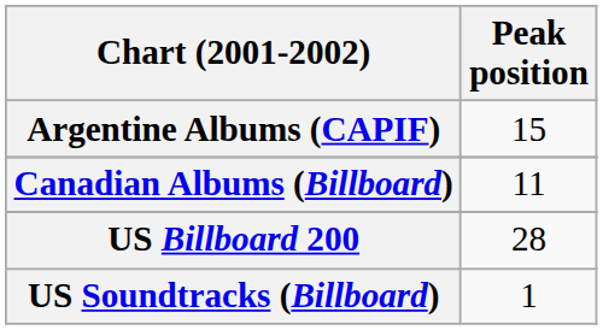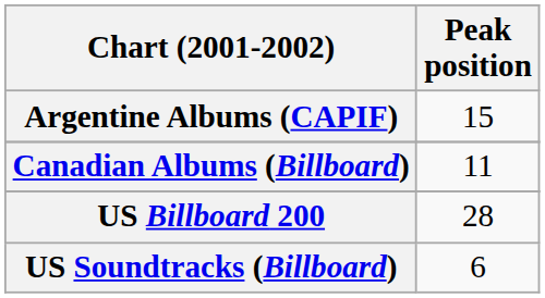 <table class="wikitable sortable plainrowheaders" style="text-align:center">
 <tr>
 <th scope="col">Chart (2001-2002)</th>
 <th scope="col">Peak<br>position</th>
 </tr>
 <tr>
 <th scope="row">Argentine Albums (<a href='#'>CAPIF</a>)</th>
 <td>15</td>
 </tr>
 <tr>
 </tr>
 <tr>
 </tr>
 <tr>
 <th scope="row"><a href='#'>Canadian Albums</a> (<a href='#'><em>Billboard</em></a>)</th>
 <td>11</td>
 </tr>
 <tr>
 </tr>
 <tr>
 </tr>
 <tr>
 </tr>
 <tr>
 </tr>
 <tr>
 <th scope="row">US <a href='#'><em>Billboard</em> 200</a></th>
 <td>28</td>
 </tr>
 <tr>
 <th scope="row">US <a href='#'>Soundtracks</a> (<em><a href='#'>Billboard</a></em>)</th>
-<td>1</td>
+<td>6</td>
 </tr>
 </table>
